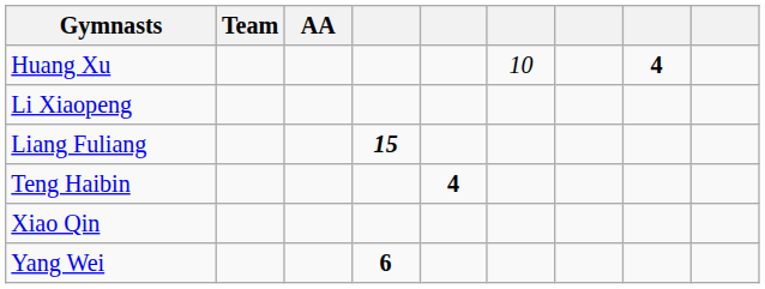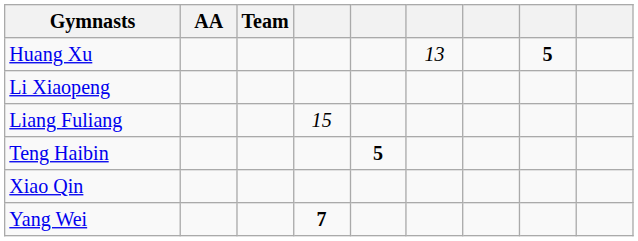 <table class="wikitable sortable collapsible autocollapse plainrowheaders" style="text-align:center; font-size:95%;">
 <tr>
 <th width=28% class=unsortable>Gymnasts</th>
+<th width=9% class=unsortable>AA</th>
 <th width=9% class=unsortable>Team</th>
-<th width=9% class=unsortable>AA</th>
 <th width=9% class=unsortable></th>
 <th width=9% class=unsortable></th>
 <th width=9% class=unsortable></th>
 <th width=9% class=unsortable></th>
 <th width=9% class=unsortable></th>
 <th width=9% class=unsortable></th>
 </tr>
 <tr>
 <td align=left><a href='#'>Huang Xu</a></td>
 <td></td>
 <td></td>
 <td></td>
 <td></td>
-<td><em>10</em></td>
+<td><em>13</em></td>
 <td></td>
-<td><strong>4</strong></td>
+<td><strong>5</strong></td>
 <td></td>
 </tr>
 <tr>
 <td align=left><a href='#'>Li Xiaopeng</a></td>
 <td></td>
 <td></td>
 <td></td>
 <td></td>
 <td></td>
 <td></td>
 <td></td>
 <td></td>
 </tr>
 <tr>
 <td align=left><a href='#'>Liang Fuliang</a></td>
 <td></td>
 <td></td>
-<td><strong><em>15</em></strong></td>
+<td><em>15</em></td>
 <td></td>
 <td></td>
 <td></td>
 <td></td>
 <td></td>
 </tr>
 <tr>
 <td align=left><a href='#'>Teng Haibin</a></td>
 <td></td>
 <td></td>
 <td></td>
-<td><strong>4</strong></td>
+<td><strong>5</strong></td>
 <td></td>
 <td></td>
 <td></td>
 <td></td>
 </tr>
 <tr>
 <td align=left><a href='#'>Xiao Qin</a></td>
 <td></td>
 <td></td>
 <td></td>
 <td></td>
 <td></td>
 <td></td>
 <td></td>
 <td></td>
 </tr>
 <tr>
 <td align=left><a href='#'>Yang Wei</a></td>
 <td></td>
 <td></td>
-<td><strong>6</strong></td>
+<td><strong>7</strong></td>
 <td></td>
 <td></td>
 <td></td>
 <td></td>
 <td></td>
 </tr>
 </table>
